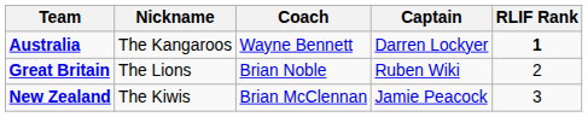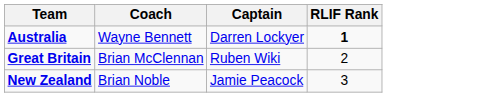 <table class="wikitable sortable">
 <tr>
 <th>Team</th>
-<th>Nickname</th>
 <th>Coach</th>
 <th>Captain</th>
 <th>RLIF Rank</th>
 </tr>
 <tr>
 <td> <strong><a href='#'>Australia</a></strong></td>
-<td>The Kangaroos</td>
 <td><a href='#'>Wayne Bennett</a></td>
 <td><a href='#'>Darren Lockyer</a></td>
 <td style="text-align: center;"><strong>1</strong></td>
 </tr>
 <tr>
 <td> <strong><a href='#'>Great Britain</a></strong></td>
-<td>The Lions</td>
-<td><a href='#'>Brian Noble</a></td>
+<td><a href='#'>Brian McClennan</a></td>
 <td><a href='#'>Ruben Wiki</a></td>
 <td style="text-align: center;">2</td>
 </tr>
 <tr>
 <td> <strong><a href='#'>New Zealand</a></strong></td>
-<td>The Kiwis</td>
-<td><a href='#'>Brian McClennan</a></td>
+<td><a href='#'>Brian Noble</a></td>
 <td><a href='#'>Jamie Peacock</a></td>
 <td style="text-align: center;">3</td>
 </tr>
 </table>
